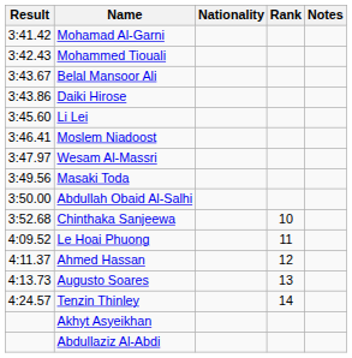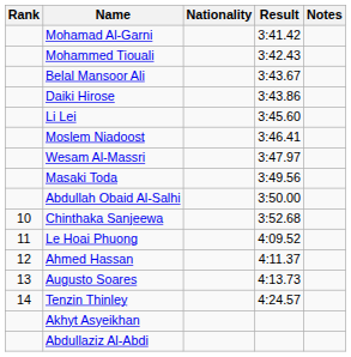 <table class="wikitable sortable" style="text-align:center">
 <tr>
-<th>Result</th>
+<th>Rank</th>
 <th>Name</th>
 <th>Nationality</th>
-<th>Rank</th>
+<th>Result</th>
 <th>Notes</th>
 </tr>
 <tr>
-<td>3:41.42</td>
+<td></td>
 <td align=left><a href='#'>Mohamad Al-Garni</a></td>
 <td align=left></td>
-<td></td>
+<td>3:41.42</td>
 <td></td>
 </tr>
 <tr>
-<td>3:42.43</td>
+<td></td>
 <td align=left><a href='#'>Mohammed Tiouali</a></td>
 <td align=left></td>
-<td></td>
+<td>3:42.43</td>
 <td></td>
 </tr>
 <tr>
-<td>3:43.67</td>
+<td></td>
 <td align=left><a href='#'>Belal Mansoor Ali</a></td>
 <td align=left></td>
-<td></td>
+<td>3:43.67</td>
 <td></td>
 </tr>
 <tr>
-<td>3:43.86</td>
+<td></td>
 <td align=left><a href='#'>Daiki Hirose</a></td>
 <td align=left></td>
-<td></td>
+<td>3:43.86</td>
 <td></td>
 </tr>
 <tr>
-<td>3:45.60</td>
+<td></td>
 <td align=left><a href='#'>Li Lei</a></td>
 <td align=left></td>
-<td></td>
+<td>3:45.60</td>
 <td></td>
 </tr>
 <tr>
-<td>3:46.41</td>
+<td></td>
 <td align=left><a href='#'>Moslem Niadoost</a></td>
 <td align=left></td>
-<td></td>
+<td>3:46.41</td>
 <td></td>
 </tr>
 <tr>
-<td>3:47.97</td>
+<td></td>
 <td align=left><a href='#'>Wesam Al-Massri</a></td>
 <td align=left></td>
-<td></td>
+<td>3:47.97</td>
 <td></td>
 </tr>
 <tr>
-<td>3:49.56</td>
+<td></td>
 <td align=left><a href='#'>Masaki Toda</a></td>
 <td align=left></td>
-<td></td>
+<td>3:49.56</td>
 <td></td>
 </tr>
 <tr>
-<td>3:50.00</td>
+<td></td>
 <td align=left><a href='#'>Abdullah Obaid Al-Salhi</a></td>
 <td align=left></td>
-<td></td>
+<td>3:50.00</td>
 <td></td>
 </tr>
 <tr>
-<td>3:52.68</td>
+<td>10</td>
 <td align=left><a href='#'>Chinthaka Sanjeewa</a></td>
 <td align=left></td>
-<td>10</td>
+<td>3:52.68</td>
 <td></td>
 </tr>
 <tr>
-<td>4:09.52</td>
+<td>11</td>
 <td align=left><a href='#'>Le Hoai Phuong</a></td>
 <td align=left></td>
-<td>11</td>
+<td>4:09.52</td>
 <td></td>
 </tr>
 <tr>
-<td>4:11.37</td>
+<td>12</td>
 <td align=left><a href='#'>Ahmed Hassan</a></td>
 <td align=left></td>
-<td>12</td>
+<td>4:11.37</td>
 <td></td>
 </tr>
 <tr>
-<td>4:13.73</td>
+<td>13</td>
 <td align=left><a href='#'>Augusto Soares</a></td>
 <td align=left></td>
-<td>13</td>
+<td>4:13.73</td>
 <td></td>
 </tr>
 <tr>
-<td>4:24.57</td>
+<td>14</td>
 <td align=left><a href='#'>Tenzin Thinley</a></td>
 <td align=left></td>
-<td>14</td>
+<td>4:24.57</td>
 <td></td>
 </tr>
 <tr>
 <td></td>
 <td align=left><a href='#'>Akhyt Asyeikhan</a></td>
 <td align=left></td>
 <td></td>
 <td></td>
 </tr>
 <tr>
 <td></td>
 <td align=left><a href='#'>Abdullaziz Al-Abdi</a></td>
 <td align=left></td>
 <td></td>
 <td></td>
 </tr>
 </table>
